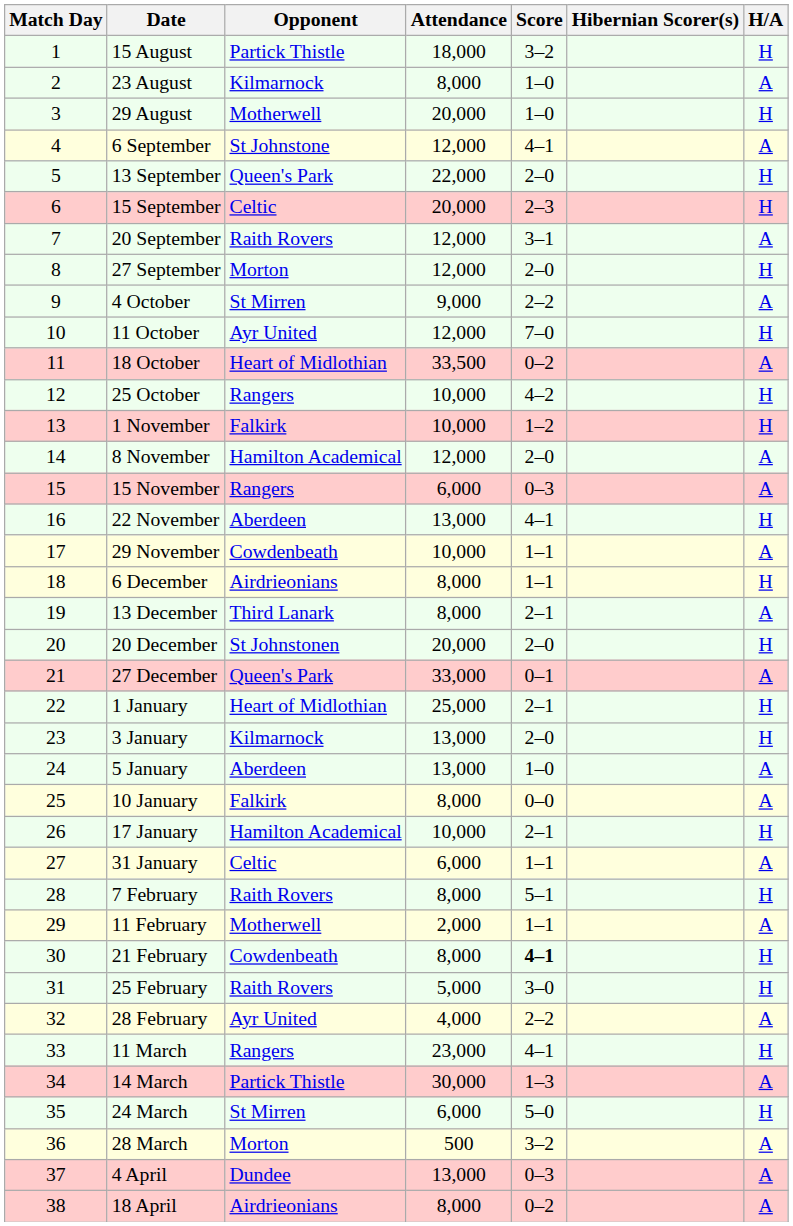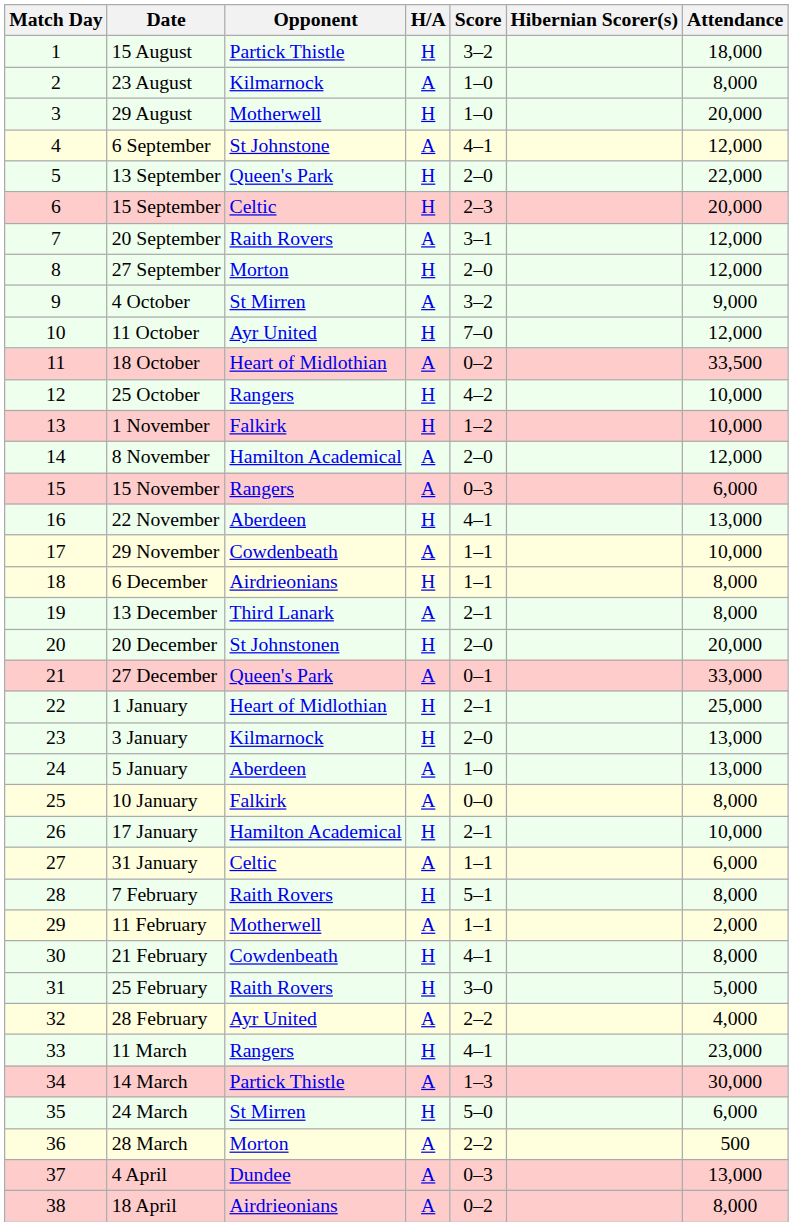 <table class="wikitable" style="text-align:center">
 <tr>
 <th>Match Day</th>
 <th>Date</th>
 <th>Opponent</th>
-<th>Attendance</th>
+<th>H/A</th>
 <th>Score</th>
 <th>Hibernian Scorer(s)</th>
-<th>H/A</th>
+<th>Attendance</th>
 </tr>
 <tr bgcolor=#EEFFEE>
 <td>1</td>
 <td align=left>15 August</td>
 <td align=left><a href='#'>Partick Thistle</a></td>
-<td>18,000</td>
+<td><a href='#'>H</a></td>
 <td>3–2</td>
 <td align=left></td>
-<td><a href='#'>H</a></td>
+<td>18,000</td>
 </tr>
 <tr bgcolor=#EEFFEE>
 <td>2</td>
 <td align=left>23 August</td>
 <td align=left><a href='#'>Kilmarnock</a></td>
-<td>8,000</td>
+<td><a href='#'>A</a></td>
 <td>1–0</td>
 <td align=left></td>
-<td><a href='#'>A</a></td>
+<td>8,000</td>
 </tr>
 <tr bgcolor=#EEFFEE>
 <td>3</td>
 <td align=left>29 August</td>
 <td align=left><a href='#'>Motherwell</a></td>
-<td>20,000</td>
+<td><a href='#'>H</a></td>
 <td>1–0</td>
 <td align=left></td>
-<td><a href='#'>H</a></td>
+<td>20,000</td>
 </tr>
 <tr bgcolor=#FFFFDD>
 <td>4</td>
 <td align=left>6 September</td>
 <td align=left><a href='#'>St Johnstone</a></td>
-<td>12,000</td>
+<td><a href='#'>A</a></td>
 <td>4–1</td>
 <td align=left></td>
-<td><a href='#'>A</a></td>
+<td>12,000</td>
 </tr>
 <tr bgcolor=#EEFFEE>
 <td>5</td>
 <td align=left>13 September</td>
 <td align=left><a href='#'>Queen's Park</a></td>
-<td>22,000</td>
+<td><a href='#'>H</a></td>
 <td>2–0</td>
 <td align=left></td>
-<td><a href='#'>H</a></td>
+<td>22,000</td>
 </tr>
 <tr bgcolor=#FFCCCC>
 <td>6</td>
 <td align=left>15 September</td>
 <td align=left><a href='#'>Celtic</a></td>
-<td>20,000</td>
+<td><a href='#'>H</a></td>
 <td>2–3</td>
 <td align=left></td>
-<td><a href='#'>H</a></td>
+<td>20,000</td>
 </tr>
 <tr bgcolor=#EEFFEE>
 <td>7</td>
 <td align=left>20 September</td>
 <td align=left><a href='#'>Raith Rovers</a></td>
-<td>12,000</td>
+<td><a href='#'>A</a></td>
 <td>3–1</td>
 <td align=left></td>
-<td><a href='#'>A</a></td>
+<td>12,000</td>
 </tr>
 <tr bgcolor=#EEFFEE>
 <td>8</td>
 <td align=left>27 September</td>
 <td align=left><a href='#'>Morton</a></td>
-<td>12,000</td>
+<td><a href='#'>H</a></td>
 <td>2–0</td>
 <td align=left></td>
-<td><a href='#'>H</a></td>
+<td>12,000</td>
 </tr>
 <tr bgcolor=#EEFFEE>
 <td>9</td>
 <td align=left>4 October</td>
 <td align=left><a href='#'>St Mirren</a></td>
+<td><a href='#'>A</a></td>
+<td>3–2</td>
+<td align=left></td>
 <td>9,000</td>
-<td>2–2</td>
-<td align=left></td>
-<td><a href='#'>A</a></td>
 </tr>
 <tr bgcolor=#EEFFEE>
 <td>10</td>
 <td align=left>11 October</td>
 <td align=left><a href='#'>Ayr United</a></td>
-<td>12,000</td>
+<td><a href='#'>H</a></td>
 <td>7–0</td>
 <td align=left></td>
-<td><a href='#'>H</a></td>
+<td>12,000</td>
 </tr>
 <tr bgcolor=#FFCCCC>
 <td>11</td>
 <td align=left>18 October</td>
 <td align=left><a href='#'>Heart of Midlothian</a></td>
-<td>33,500</td>
+<td><a href='#'>A</a></td>
 <td>0–2</td>
 <td align=left></td>
-<td><a href='#'>A</a></td>
+<td>33,500</td>
 </tr>
 <tr bgcolor=#EEFFEE>
 <td>12</td>
 <td align=left>25 October</td>
 <td align=left><a href='#'>Rangers</a></td>
-<td>10,000</td>
+<td><a href='#'>H</a></td>
 <td>4–2</td>
 <td align=left></td>
-<td><a href='#'>H</a></td>
+<td>10,000</td>
 </tr>
 <tr bgcolor=#FFCCCC>
 <td>13</td>
 <td align=left>1 November</td>
 <td align=left><a href='#'>Falkirk</a></td>
-<td>10,000</td>
+<td><a href='#'>H</a></td>
 <td>1–2</td>
 <td align=left></td>
-<td><a href='#'>H</a></td>
+<td>10,000</td>
 </tr>
 <tr bgcolor=#EEFFEE>
 <td>14</td>
 <td align=left>8 November</td>
 <td align=left><a href='#'>Hamilton Academical</a></td>
-<td>12,000</td>
+<td><a href='#'>A</a></td>
 <td>2–0</td>
 <td align=left></td>
-<td><a href='#'>A</a></td>
+<td>12,000</td>
 </tr>
 <tr bgcolor=#FFCCCC>
 <td>15</td>
 <td align=left>15 November</td>
 <td align=left><a href='#'>Rangers</a></td>
-<td>6,000</td>
+<td><a href='#'>A</a></td>
 <td>0–3</td>
 <td align=left></td>
-<td><a href='#'>A</a></td>
+<td>6,000</td>
 </tr>
 <tr bgcolor=#EEFFEE>
 <td>16</td>
 <td align=left>22 November</td>
 <td align=left><a href='#'>Aberdeen</a></td>
-<td>13,000</td>
+<td><a href='#'>H</a></td>
 <td>4–1</td>
 <td align=left></td>
-<td><a href='#'>H</a></td>
+<td>13,000</td>
 </tr>
 <tr bgcolor=#FFFFDD>
 <td>17</td>
 <td align=left>29 November</td>
 <td align=left><a href='#'>Cowdenbeath</a></td>
-<td>10,000</td>
+<td><a href='#'>A</a></td>
 <td>1–1</td>
 <td align=left></td>
-<td><a href='#'>A</a></td>
+<td>10,000</td>
 </tr>
 <tr bgcolor=#FFFFDD>
 <td>18</td>
 <td align=left>6 December</td>
 <td align=left><a href='#'>Airdrieonians</a></td>
-<td>8,000</td>
+<td><a href='#'>H</a></td>
 <td>1–1</td>
 <td align=left></td>
-<td><a href='#'>H</a></td>
+<td>8,000</td>
 </tr>
 <tr bgcolor=#EEFFEE>
 <td>19</td>
 <td align=left>13 December</td>
 <td align=left><a href='#'>Third Lanark</a></td>
-<td>8,000</td>
+<td><a href='#'>A</a></td>
 <td>2–1</td>
 <td align=left></td>
-<td><a href='#'>A</a></td>
+<td>8,000</td>
 </tr>
 <tr bgcolor=#EEFFEE>
 <td>20</td>
 <td align=left>20 December</td>
 <td align=left><a href='#'>St Johnstonen</a></td>
-<td>20,000</td>
+<td><a href='#'>H</a></td>
 <td>2–0</td>
 <td align=left></td>
-<td><a href='#'>H</a></td>
+<td>20,000</td>
 </tr>
 <tr bgcolor=#FFCCCC>
 <td>21</td>
 <td align=left>27 December</td>
 <td align=left><a href='#'>Queen's Park</a></td>
-<td>33,000</td>
+<td><a href='#'>A</a></td>
 <td>0–1</td>
 <td align=left></td>
-<td><a href='#'>A</a></td>
+<td>33,000</td>
 </tr>
 <tr bgcolor=#EEFFEE>
 <td>22</td>
 <td align=left>1 January</td>
 <td align=left><a href='#'>Heart of Midlothian</a></td>
-<td>25,000</td>
+<td><a href='#'>H</a></td>
 <td>2–1</td>
 <td align=left></td>
-<td><a href='#'>H</a></td>
+<td>25,000</td>
 </tr>
 <tr bgcolor=#EEFFEE>
 <td>23</td>
 <td align=left>3 January</td>
 <td align=left><a href='#'>Kilmarnock</a></td>
-<td>13,000</td>
+<td><a href='#'>H</a></td>
 <td>2–0</td>
 <td align=left></td>
-<td><a href='#'>H</a></td>
+<td>13,000</td>
 </tr>
 <tr bgcolor=#EEFFEE>
 <td>24</td>
 <td align=left>5 January</td>
 <td align=left><a href='#'>Aberdeen</a></td>
-<td>13,000</td>
+<td><a href='#'>A</a></td>
 <td>1–0</td>
 <td align=left></td>
-<td><a href='#'>A</a></td>
+<td>13,000</td>
 </tr>
 <tr bgcolor=#FFFFDD>
 <td>25</td>
 <td align=left>10 January</td>
 <td align=left><a href='#'>Falkirk</a></td>
-<td>8,000</td>
+<td><a href='#'>A</a></td>
 <td>0–0</td>
 <td align=left></td>
-<td><a href='#'>A</a></td>
+<td>8,000</td>
 </tr>
 <tr bgcolor=#EEFFEE>
 <td>26</td>
 <td align=left>17 January</td>
 <td align=left><a href='#'>Hamilton Academical</a></td>
-<td>10,000</td>
+<td><a href='#'>H</a></td>
 <td>2–1</td>
 <td align=left></td>
-<td><a href='#'>H</a></td>
+<td>10,000</td>
 </tr>
 <tr bgcolor=#FFFFDD>
 <td>27</td>
 <td align=left>31 January</td>
 <td align=left><a href='#'>Celtic</a></td>
-<td>6,000</td>
+<td><a href='#'>A</a></td>
 <td>1–1</td>
 <td align=left></td>
-<td><a href='#'>A</a></td>
+<td>6,000</td>
 </tr>
 <tr bgcolor=#EEFFEE>
 <td>28</td>
 <td align=left>7 February</td>
 <td align=left><a href='#'>Raith Rovers</a></td>
-<td>8,000</td>
+<td><a href='#'>H</a></td>
 <td>5–1</td>
 <td align=left></td>
-<td><a href='#'>H</a></td>
+<td>8,000</td>
 </tr>
 <tr bgcolor=#FFFFDD>
 <td>29</td>
 <td align=left>11 February</td>
 <td align=left><a href='#'>Motherwell</a></td>
-<td>2,000</td>
+<td><a href='#'>A</a></td>
 <td>1–1</td>
 <td align=left></td>
-<td><a href='#'>A</a></td>
+<td>2,000</td>
 </tr>
 <tr bgcolor=#EEFFEE>
 <td>30</td>
 <td align=left>21 February</td>
 <td align=left><a href='#'>Cowdenbeath</a></td>
+<td><a href='#'>H</a></td>
+<td>4–1</td>
+<td align=left></td>
 <td>8,000</td>
-<td><strong>4–1</strong></td>
-<td align=left></td>
-<td><a href='#'>H</a></td>
 </tr>
 <tr bgcolor=#EEFFEE>
 <td>31</td>
 <td align=left>25 February</td>
 <td align=left><a href='#'>Raith Rovers</a></td>
-<td>5,000</td>
+<td><a href='#'>H</a></td>
 <td>3–0</td>
 <td align=left></td>
-<td><a href='#'>H</a></td>
+<td>5,000</td>
 </tr>
 <tr bgcolor=#FFFFDD>
 <td>32</td>
 <td align=left>28 February</td>
 <td align=left><a href='#'>Ayr United</a></td>
-<td>4,000</td>
+<td><a href='#'>A</a></td>
 <td>2–2</td>
 <td align=left></td>
-<td><a href='#'>A</a></td>
+<td>4,000</td>
 </tr>
 <tr bgcolor=#EEFFEE>
 <td>33</td>
 <td align=left>11 March</td>
 <td align=left><a href='#'>Rangers</a></td>
-<td>23,000</td>
+<td><a href='#'>H</a></td>
 <td>4–1</td>
 <td align=left></td>
-<td><a href='#'>H</a></td>
+<td>23,000</td>
 </tr>
 <tr bgcolor=#FFCCCC>
 <td>34</td>
 <td align=left>14 March</td>
 <td align=left><a href='#'>Partick Thistle</a></td>
-<td>30,000</td>
+<td><a href='#'>A</a></td>
 <td>1–3</td>
 <td align=left></td>
-<td><a href='#'>A</a></td>
+<td>30,000</td>
 </tr>
 <tr bgcolor=#EEFFEE>
 <td>35</td>
 <td align=left>24 March</td>
 <td align=left><a href='#'>St Mirren</a></td>
-<td>6,000</td>
+<td><a href='#'>H</a></td>
 <td>5–0</td>
 <td align=left></td>
-<td><a href='#'>H</a></td>
+<td>6,000</td>
 </tr>
 <tr bgcolor=#FFFFDD>
 <td>36</td>
 <td align=left>28 March</td>
 <td align=left><a href='#'>Morton</a></td>
+<td><a href='#'>A</a></td>
+<td>2–2</td>
+<td align=left></td>
 <td>500</td>
-<td>3–2</td>
-<td align=left></td>
-<td><a href='#'>A</a></td>
 </tr>
 <tr bgcolor=#FFCCCC>
 <td>37</td>
 <td align=left>4 April</td>
 <td align=left><a href='#'>Dundee</a></td>
-<td>13,000</td>
+<td><a href='#'>A</a></td>
 <td>0–3</td>
 <td align=left></td>
-<td><a href='#'>A</a></td>
+<td>13,000</td>
 </tr>
 <tr bgcolor=#FFCCCC>
 <td>38</td>
 <td align=left>18 April</td>
 <td align=left><a href='#'>Airdrieonians</a></td>
-<td>8,000</td>
+<td><a href='#'>A</a></td>
 <td>0–2</td>
 <td align=left></td>
-<td><a href='#'>A</a></td>
+<td>8,000</td>
 </tr>
 </table>
